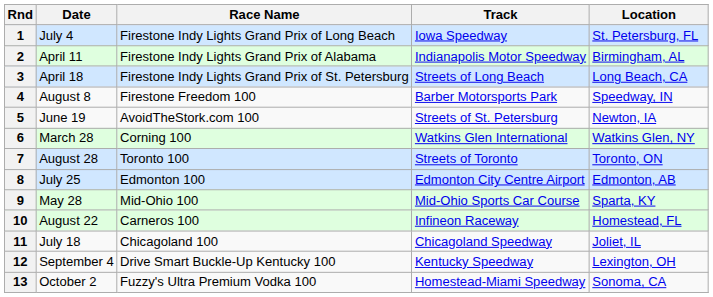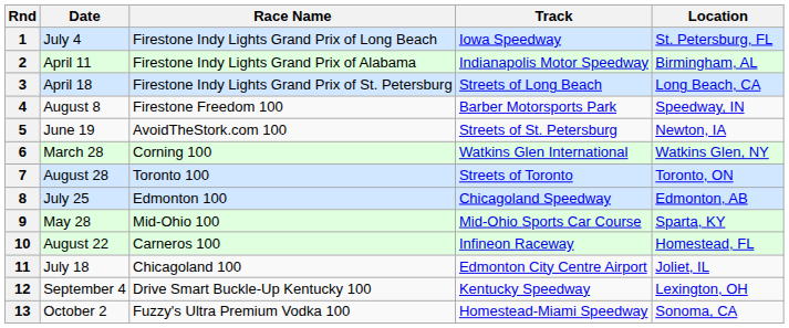 <table class="wikitable" style="font-size: 85%">
 <tr>
 <th>Rnd</th>
 <th>Date</th>
 <th>Race Name</th>
 <th>Track</th>
 <th>Location</th>
 </tr>
 <tr style="background:#D0E7FF;">
 <th>1</th>
 <td>July 4</td>
 <td> Firestone Indy Lights Grand Prix of Long Beach</td>
 <td><a href='#'>Iowa Speedway</a></td>
 <td><a href='#'>St. Petersburg, FL</a>  </td>
 </tr>
 <tr style="background:#DFFFDF;">
 <th>2</th>
 <td>April 11</td>
 <td> Firestone Indy Lights Grand Prix of Alabama</td>
 <td><a href='#'>Indianapolis Motor Speedway</a></td>
 <td><a href='#'>Birmingham, AL</a></td>
 </tr>
 <tr style="background:#D0E7FF;">
 <th>3</th>
 <td>April 18</td>
 <td> Firestone Indy Lights Grand Prix of St. Petersburg</td>
 <td><a href='#'>Streets of Long Beach</a></td>
 <td><a href='#'>Long Beach, CA</a></td>
 </tr>
 <tr>
 <th>4</th>
 <td>August 8</td>
 <td> Firestone Freedom 100</td>
 <td><a href='#'>Barber Motorsports Park</a></td>
 <td><a href='#'>Speedway, IN</a></td>
 </tr>
 <tr>
 <th>5</th>
 <td>June 19</td>
 <td> AvoidTheStork.com 100</td>
 <td><a href='#'>Streets of St. Petersburg</a></td>
 <td><a href='#'>Newton, IA</a></td>
 </tr>
 <tr style="background:#DFFFDF;">
 <th>6</th>
 <td>March 28</td>
 <td> Corning 100</td>
 <td><a href='#'>Watkins Glen International</a></td>
 <td><a href='#'>Watkins Glen, NY</a></td>
 </tr>
 <tr style="background:#D0E7FF;">
 <th>7</th>
 <td>August 28</td>
 <td> Toronto 100</td>
 <td><a href='#'>Streets of Toronto</a></td>
 <td><a href='#'>Toronto, ON</a></td>
 </tr>
 <tr style="background:#D0E7FF;">
 <th>8</th>
 <td>July 25</td>
 <td> Edmonton 100</td>
-<td><a href='#'>Edmonton City Centre Airport</a></td>
+<td><a href='#'>Chicagoland Speedway</a></td>
 <td><a href='#'>Edmonton, AB</a></td>
 </tr>
 <tr style="background:#DFFFDF;">
 <th>9</th>
 <td>May 28</td>
 <td> Mid-Ohio 100</td>
 <td><a href='#'>Mid-Ohio Sports Car Course</a></td>
 <td><a href='#'>Sparta, KY</a></td>
 </tr>
 <tr style="background:#DFFFDF;">
 <th>10</th>
 <td>August 22</td>
 <td> Carneros 100</td>
 <td><a href='#'>Infineon Raceway</a></td>
 <td><a href='#'>Homestead, FL</a></td>
 </tr>
 <tr>
 <th>11</th>
 <td>July 18</td>
 <td> Chicagoland 100</td>
-<td><a href='#'>Chicagoland Speedway</a></td>
+<td><a href='#'>Edmonton City Centre Airport</a></td>
 <td><a href='#'>Joliet, IL</a></td>
 </tr>
 <tr>
 <th>12</th>
 <td>September 4</td>
 <td> Drive Smart Buckle-Up Kentucky 100</td>
 <td><a href='#'>Kentucky Speedway</a></td>
 <td><a href='#'>Lexington, OH</a></td>
 </tr>
 <tr>
 <th>13</th>
 <td>October 2</td>
 <td> Fuzzy's Ultra Premium Vodka 100</td>
 <td><a href='#'>Homestead-Miami Speedway</a></td>
 <td><a href='#'>Sonoma, CA</a></td>
 </tr>
 </table>
